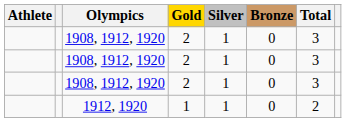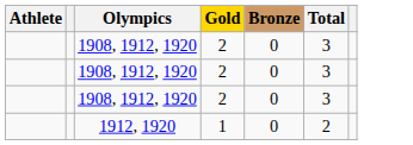 <table class="wikitable sortable" style="text-align:center">
 <tr>
 <th scope="col">Athlete</th>
 <th scope="col"></th>
 <th scope="col">Olympics</th>
 <th scope="col" style="background-color:gold;">Gold</th>
-<th scope="col" style="background-color:silver;">Silver</th>
 <th scope="col" style="background-color:#c96;">Bronze</th>
 <th scope="col">Total</th>
 <th scope="col" class="unsortable"></th>
 </tr>
 <tr>
 <td align="left"></td>
 <td></td>
 <td><a href='#'>1908</a>, <a href='#'>1912</a>, <a href='#'>1920</a></td>
 <td>2</td>
-<td>1</td>
 <td>0</td>
 <td>3</td>
 <td></td>
 </tr>
 <tr>
 <td align="left"></td>
 <td></td>
 <td><a href='#'>1908</a>, <a href='#'>1912</a>, <a href='#'>1920</a></td>
 <td>2</td>
-<td>1</td>
 <td>0</td>
 <td>3</td>
 <td></td>
 </tr>
 <tr>
 <td align="left"></td>
 <td></td>
 <td><a href='#'>1908</a>, <a href='#'>1912</a>, <a href='#'>1920</a></td>
 <td>2</td>
-<td>1</td>
 <td>0</td>
 <td>3</td>
 <td></td>
 </tr>
 <tr>
 <td align="left"></td>
 <td></td>
 <td><a href='#'>1912</a>, <a href='#'>1920</a></td>
 <td>1</td>
-<td>1</td>
 <td>0</td>
 <td>2</td>
 <td></td>
 </tr>
 </table>
